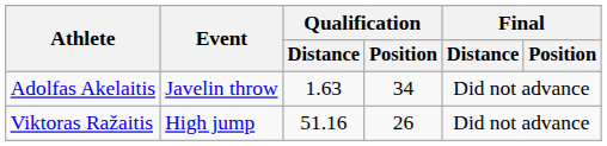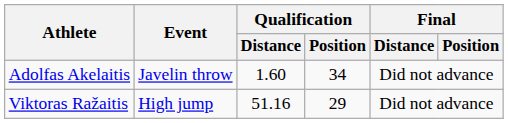 <table class=wikitable style="font-size:90%">
 <tr>
 <th rowspan="2">Athlete</th>
 <th rowspan="2">Event</th>
 <th colspan="2">Qualification</th>
 <th colspan="2">Final</th>
 </tr>
 <tr style="font-size:95%">
 <th>Distance</th>
 <th>Position</th>
 <th>Distance</th>
 <th>Position</th>
 </tr>
 <tr align=center>
 <td align=left><a href='#'>Adolfas Akelaitis</a></td>
 <td align=left><a href='#'>Javelin throw</a></td>
-<td>1.63</td>
+<td>1.60</td>
 <td>34</td>
 <td colspan=2>Did not advance</td>
 </tr>
 <tr align=center>
 <td align=left><a href='#'>Viktoras Ražaitis</a></td>
 <td align=left><a href='#'>High jump</a></td>
 <td>51.16</td>
-<td>26</td>
+<td>29</td>
 <td colspan=2>Did not advance</td>
 </tr>
 </table>
